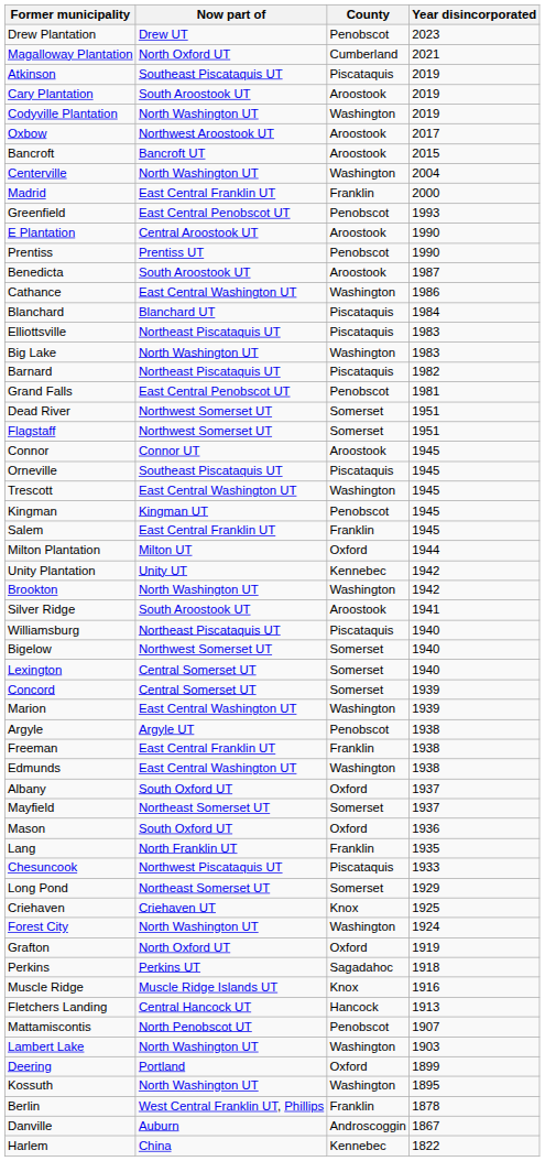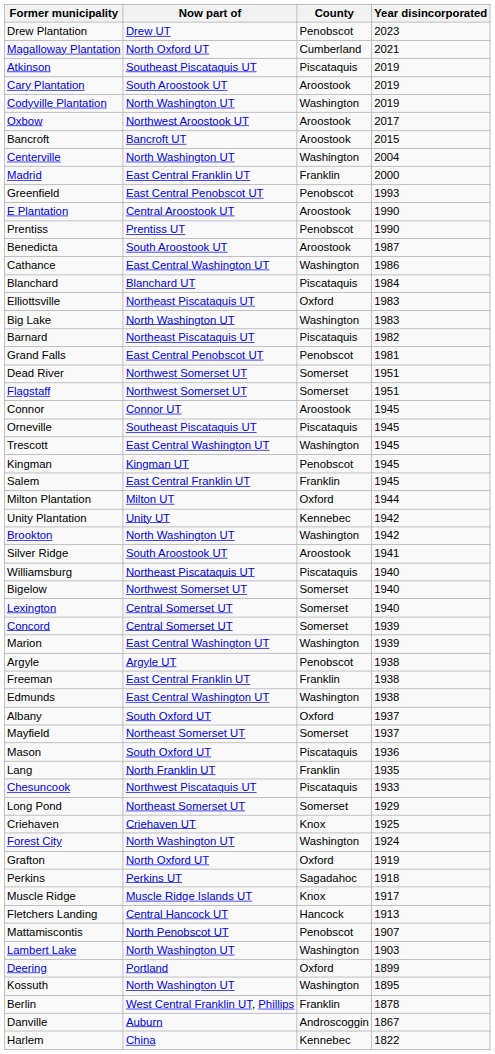 <table class="sortable wikitable">
 <tr>
 <th>Former municipality</th>
 <th>Now part of</th>
 <th>County</th>
 <th>Year disincorporated</th>
 </tr>
 <tr>
 <td>Drew Plantation</td>
 <td><a href='#'>Drew UT</a></td>
 <td>Penobscot</td>
 <td>2023</td>
 </tr>
 <tr>
 <td><a href='#'>Magalloway Plantation</a></td>
 <td><a href='#'>North Oxford UT</a></td>
 <td>Cumberland</td>
 <td>2021</td>
 </tr>
 <tr>
 <td><a href='#'>Atkinson</a></td>
 <td><a href='#'>Southeast Piscataquis UT</a></td>
 <td>Piscataquis</td>
 <td>2019</td>
 </tr>
 <tr>
 <td><a href='#'>Cary Plantation</a></td>
 <td><a href='#'>South Aroostook UT</a></td>
 <td>Aroostook</td>
 <td>2019</td>
 </tr>
 <tr>
 <td><a href='#'>Codyville Plantation</a></td>
 <td><a href='#'>North Washington UT</a></td>
 <td>Washington</td>
 <td>2019</td>
 </tr>
 <tr>
 <td><a href='#'>Oxbow</a></td>
 <td><a href='#'>Northwest Aroostook UT</a></td>
 <td>Aroostook</td>
 <td>2017</td>
 </tr>
 <tr>
 <td>Bancroft</td>
 <td><a href='#'>Bancroft UT</a></td>
 <td>Aroostook</td>
 <td>2015</td>
 </tr>
 <tr>
 <td><a href='#'>Centerville</a></td>
 <td><a href='#'>North Washington UT</a></td>
 <td>Washington</td>
 <td>2004</td>
 </tr>
 <tr>
 <td><a href='#'>Madrid</a></td>
 <td><a href='#'>East Central Franklin UT</a></td>
 <td>Franklin</td>
 <td>2000</td>
 </tr>
 <tr>
 <td>Greenfield</td>
 <td><a href='#'>East Central Penobscot UT</a></td>
 <td>Penobscot</td>
 <td>1993</td>
 </tr>
 <tr>
 <td><a href='#'>E Plantation</a></td>
 <td><a href='#'>Central Aroostook UT</a></td>
 <td>Aroostook</td>
 <td>1990</td>
 </tr>
 <tr>
 <td>Prentiss</td>
 <td><a href='#'>Prentiss UT</a></td>
 <td>Penobscot</td>
 <td>1990</td>
 </tr>
 <tr>
 <td>Benedicta</td>
 <td><a href='#'>South Aroostook UT</a></td>
 <td>Aroostook</td>
 <td>1987</td>
 </tr>
 <tr>
 <td>Cathance</td>
 <td><a href='#'>East Central Washington UT</a></td>
 <td>Washington</td>
 <td>1986</td>
 </tr>
 <tr>
 <td>Blanchard</td>
 <td><a href='#'>Blanchard UT</a></td>
 <td>Piscataquis</td>
 <td>1984</td>
 </tr>
 <tr>
 <td>Elliottsville</td>
 <td><a href='#'>Northeast Piscataquis UT</a></td>
-<td>Piscataquis</td>
+<td>Oxford</td>
 <td>1983</td>
 </tr>
 <tr>
 <td>Big Lake</td>
 <td><a href='#'>North Washington UT</a></td>
 <td>Washington</td>
 <td>1983</td>
 </tr>
 <tr>
 <td>Barnard</td>
 <td><a href='#'>Northeast Piscataquis UT</a></td>
 <td>Piscataquis</td>
 <td>1982</td>
 </tr>
 <tr>
 <td>Grand Falls</td>
 <td><a href='#'>East Central Penobscot UT</a></td>
 <td>Penobscot</td>
 <td>1981</td>
 </tr>
 <tr>
 <td>Dead River</td>
 <td><a href='#'>Northwest Somerset UT</a></td>
 <td>Somerset</td>
 <td>1951</td>
 </tr>
 <tr>
 <td><a href='#'>Flagstaff</a></td>
 <td><a href='#'>Northwest Somerset UT</a></td>
 <td>Somerset</td>
 <td>1951</td>
 </tr>
 <tr>
 <td>Connor</td>
 <td><a href='#'>Connor UT</a></td>
 <td>Aroostook</td>
 <td>1945</td>
 </tr>
 <tr>
 <td>Orneville</td>
 <td><a href='#'>Southeast Piscataquis UT</a></td>
 <td>Piscataquis</td>
 <td>1945</td>
 </tr>
 <tr>
 <td>Trescott</td>
 <td><a href='#'>East Central Washington UT</a></td>
 <td>Washington</td>
 <td>1945</td>
 </tr>
 <tr>
 <td>Kingman</td>
 <td><a href='#'>Kingman UT</a></td>
 <td>Penobscot</td>
 <td>1945</td>
 </tr>
 <tr>
 <td>Salem</td>
 <td><a href='#'>East Central Franklin UT</a></td>
 <td>Franklin</td>
 <td>1945</td>
 </tr>
 <tr>
 <td>Milton Plantation</td>
 <td><a href='#'>Milton UT</a></td>
 <td>Oxford</td>
 <td>1944</td>
 </tr>
 <tr>
 <td>Unity Plantation</td>
 <td><a href='#'>Unity UT</a></td>
 <td>Kennebec</td>
 <td>1942</td>
 </tr>
 <tr>
 <td><a href='#'>Brookton</a></td>
 <td><a href='#'>North Washington UT</a></td>
 <td>Washington</td>
 <td>1942</td>
 </tr>
 <tr>
 <td>Silver Ridge</td>
 <td><a href='#'>South Aroostook UT</a></td>
 <td>Aroostook</td>
 <td>1941</td>
 </tr>
 <tr>
 <td>Williamsburg</td>
 <td><a href='#'>Northeast Piscataquis UT</a></td>
 <td>Piscataquis</td>
 <td>1940</td>
 </tr>
 <tr>
 <td>Bigelow</td>
 <td><a href='#'>Northwest Somerset UT</a></td>
 <td>Somerset</td>
 <td>1940</td>
 </tr>
 <tr>
 <td><a href='#'>Lexington</a></td>
 <td><a href='#'>Central Somerset UT</a></td>
 <td>Somerset</td>
 <td>1940</td>
 </tr>
 <tr>
 <td><a href='#'>Concord</a></td>
 <td><a href='#'>Central Somerset UT</a></td>
 <td>Somerset</td>
 <td>1939</td>
 </tr>
 <tr>
 <td>Marion</td>
 <td><a href='#'>East Central Washington UT</a></td>
 <td>Washington</td>
 <td>1939</td>
 </tr>
 <tr>
 <td>Argyle</td>
 <td><a href='#'>Argyle UT</a></td>
 <td>Penobscot</td>
 <td>1938</td>
 </tr>
 <tr>
 <td>Freeman</td>
 <td><a href='#'>East Central Franklin UT</a></td>
 <td>Franklin</td>
 <td>1938</td>
 </tr>
 <tr>
 <td>Edmunds</td>
 <td><a href='#'>East Central Washington UT</a></td>
 <td>Washington</td>
 <td>1938</td>
 </tr>
 <tr>
 <td>Albany</td>
 <td><a href='#'>South Oxford UT</a></td>
 <td>Oxford</td>
 <td>1937</td>
 </tr>
 <tr>
 <td>Mayfield</td>
 <td><a href='#'>Northeast Somerset UT</a></td>
 <td>Somerset</td>
 <td>1937</td>
 </tr>
 <tr>
 <td>Mason</td>
 <td><a href='#'>South Oxford UT</a></td>
-<td>Oxford</td>
+<td>Piscataquis</td>
 <td>1936</td>
 </tr>
 <tr>
 <td>Lang</td>
 <td><a href='#'>North Franklin UT</a></td>
 <td>Franklin</td>
 <td>1935</td>
 </tr>
 <tr>
 <td><a href='#'>Chesuncook</a></td>
 <td><a href='#'>Northwest Piscataquis UT</a></td>
 <td>Piscataquis</td>
 <td>1933</td>
 </tr>
 <tr>
 <td>Long Pond</td>
 <td><a href='#'>Northeast Somerset UT</a></td>
 <td>Somerset</td>
 <td>1929</td>
 </tr>
 <tr>
 <td>Criehaven</td>
 <td><a href='#'>Criehaven UT</a></td>
 <td>Knox</td>
 <td>1925</td>
 </tr>
 <tr>
 <td><a href='#'>Forest City</a></td>
 <td><a href='#'>North Washington UT</a></td>
 <td>Washington</td>
 <td>1924</td>
 </tr>
 <tr>
 <td>Grafton</td>
 <td><a href='#'>North Oxford UT</a></td>
 <td>Oxford</td>
 <td>1919</td>
 </tr>
 <tr>
 <td>Perkins</td>
 <td><a href='#'>Perkins UT</a></td>
 <td>Sagadahoc</td>
 <td>1918</td>
 </tr>
 <tr>
 <td>Muscle Ridge</td>
 <td><a href='#'>Muscle Ridge Islands UT</a></td>
 <td>Knox</td>
-<td>1916</td>
+<td>1917</td>
 </tr>
 <tr>
 <td>Fletchers Landing</td>
 <td><a href='#'>Central Hancock UT</a></td>
 <td>Hancock</td>
 <td>1913</td>
 </tr>
 <tr>
 <td>Mattamiscontis</td>
 <td><a href='#'>North Penobscot UT</a></td>
 <td>Penobscot</td>
 <td>1907</td>
 </tr>
 <tr>
 <td><a href='#'>Lambert Lake</a></td>
 <td><a href='#'>North Washington UT</a></td>
 <td>Washington</td>
 <td>1903</td>
 </tr>
 <tr>
 <td><a href='#'>Deering</a></td>
 <td><a href='#'>Portland</a></td>
 <td>Oxford</td>
 <td>1899</td>
 </tr>
 <tr>
 <td>Kossuth</td>
 <td><a href='#'>North Washington UT</a></td>
 <td>Washington</td>
 <td>1895</td>
 </tr>
 <tr>
 <td>Berlin</td>
 <td><a href='#'>West Central Franklin UT</a>, <a href='#'>Phillips</a></td>
 <td>Franklin</td>
 <td>1878</td>
 </tr>
 <tr>
 <td>Danville</td>
 <td><a href='#'>Auburn</a></td>
 <td>Androscoggin</td>
 <td>1867</td>
 </tr>
 <tr>
 <td>Harlem</td>
 <td><a href='#'>China</a></td>
 <td>Kennebec</td>
 <td>1822</td>
 </tr>
 </table>
